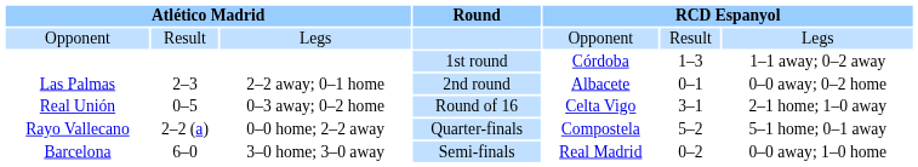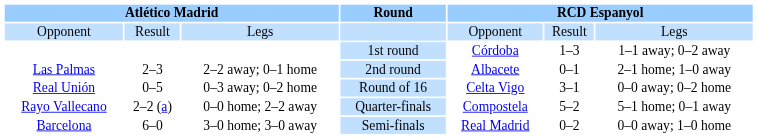 <table style="width:100%; text-align:center;">
 <tr style="vertical-align:top; background:#9cf;">
 <th colspan=3 style="width:1*">Atlético Madrid</th>
 <th><strong>Round</strong></th>
 <th colspan=3 style="width:1*">RCD Espanyol</th>
 </tr>
 <tr style="vertical-align:top; background:#c1e0ff;">
 <td>Opponent</td>
 <td>Result</td>
 <td>Legs</td>
 <td style="background:#c1e0ff;"></td>
 <td>Opponent</td>
 <td>Result</td>
 <td>Legs</td>
 </tr>
 <tr>
 <td></td>
 <td></td>
 <td></td>
 <td style="background:#c1e0ff;">1st round</td>
 <td><a href='#'>Córdoba</a></td>
 <td>1–3</td>
 <td>1–1 away; 0–2 away</td>
 </tr>
 <tr>
 <td><a href='#'>Las Palmas</a></td>
 <td>2–3</td>
 <td>2–2 away; 0–1 home</td>
 <td style="background:#c1e0ff;">2nd round</td>
 <td><a href='#'>Albacete</a></td>
 <td>0–1</td>
-<td>0–0 away; 0–2 home</td>
+<td>2–1 home; 1–0 away</td>
 </tr>
 <tr>
 <td><a href='#'>Real Unión</a></td>
 <td>0–5</td>
 <td>0–3 away; 0–2 home</td>
 <td style="background:#c1e0ff;">Round of 16</td>
 <td><a href='#'>Celta Vigo</a></td>
 <td>3–1</td>
-<td>2–1 home; 1–0 away</td>
+<td>0–0 away; 0–2 home</td>
 </tr>
 <tr>
 <td><a href='#'>Rayo Vallecano</a></td>
 <td>2–2 (<a href='#'>a</a>)</td>
 <td>0–0 home; 2–2 away</td>
 <td style="background:#c1e0ff;">Quarter-finals</td>
 <td><a href='#'>Compostela</a></td>
 <td>5–2</td>
 <td>5–1 home; 0–1 away</td>
 </tr>
 <tr>
 <td><a href='#'>Barcelona</a></td>
 <td>6–0</td>
 <td>3–0 home; 3–0 away</td>
 <td style="background:#c1e0ff;">Semi-finals</td>
 <td><a href='#'>Real Madrid</a></td>
 <td>0–2</td>
 <td>0–0 away; 1–0 home</td>
 </tr>
 </table>
